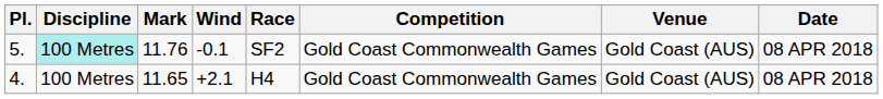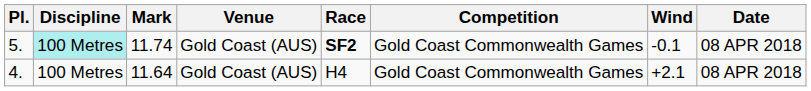 <table class="wikitable">
 <tr>
 <th>Pl.</th>
 <th>Discipline</th>
 <th>Mark</th>
-<th>Wind</th>
+<th>Venue</th>
 <th>Race</th>
 <th>Competition</th>
-<th>Venue</th>
+<th>Wind</th>
 <th>Date</th>
 </tr>
 <tr>
 <td>5.</td>
 <td style="background: paleturquoise;">100 Metres</td>
-<td>11.76</td>
+<td>11.74</td>
+<td>Gold Coast (AUS)</td>
+<td><strong>SF2</strong></td>
+<td>Gold Coast Commonwealth Games</td>
 <td>-0.1</td>
-<td>SF2</td>
-<td>Gold Coast Commonwealth Games</td>
-<td>Gold Coast (AUS)</td>
 <td>08 APR 2018</td>
 </tr>
 <tr>
 <td>4.</td>
 <td>100 Metres</td>
-<td>11.65</td>
-<td>+2.1</td>
+<td>11.64</td>
+<td>Gold Coast (AUS)</td>
 <td>H4</td>
 <td>Gold Coast Commonwealth Games</td>
-<td>Gold Coast (AUS)</td>
+<td>+2.1</td>
 <td>08 APR 2018</td>
 </tr>
 </table>
